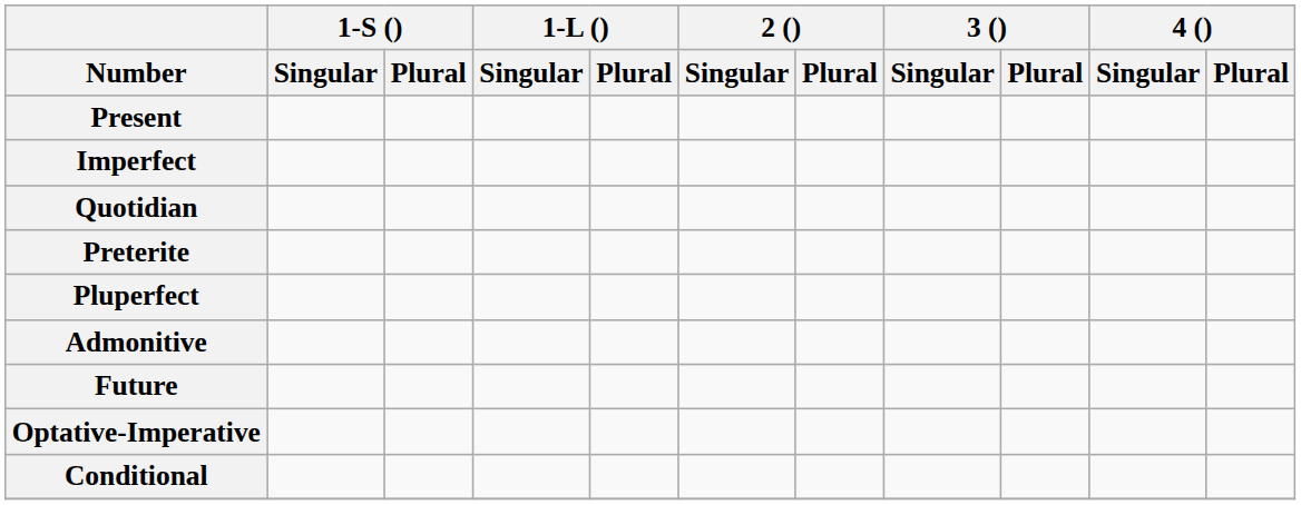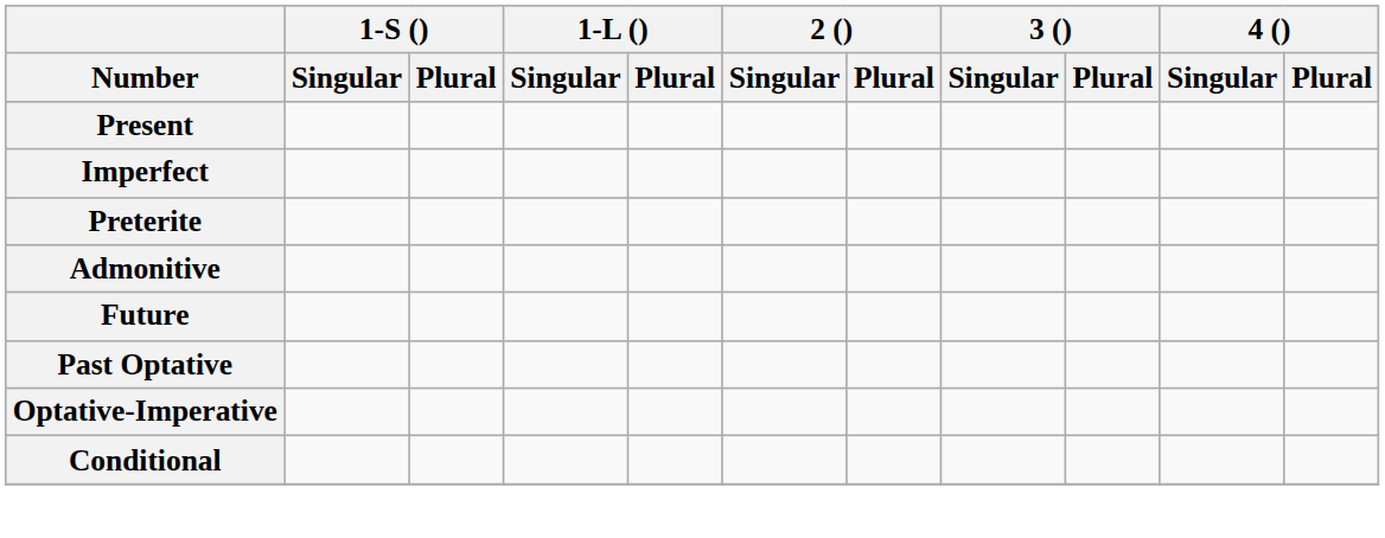 <table class="wikitable" style="text-align: center;">
 <tr>
 <th></th>
 <th colspan="2">1-S ()</th>
 <th colspan="2">1-L ()</th>
 <th colspan="2">2 ()</th>
 <th colspan="2">3 ()</th>
 <th colspan="2">4 ()</th>
 </tr>
 <tr>
 <th>Number</th>
 <th>Singular</th>
 <th>Plural</th>
 <th>Singular</th>
 <th>Plural</th>
 <th>Singular</th>
 <th>Plural</th>
 <th>Singular</th>
 <th>Plural</th>
 <th>Singular</th>
 <th>Plural</th>
 </tr>
 <tr>
 <th>Present</th>
 <td></td>
 <td></td>
 <td></td>
 <td></td>
 <td></td>
 <td></td>
 <td></td>
 <td></td>
 <td></td>
 <td></td>
 </tr>
 <tr>
 <th>Imperfect</th>
 <td></td>
 <td></td>
 <td></td>
 <td></td>
 <td></td>
 <td></td>
 <td></td>
 <td></td>
 <td></td>
 <td></td>
 </tr>
 <tr>
-<th>Quotidian</th>
-<td></td>
-<td></td>
-<td></td>
-<td></td>
-<td></td>
-<td></td>
-<td></td>
-<td></td>
-<td></td>
-<td></td>
-</tr>
-<tr>
 <th>Preterite</th>
-<td></td>
-<td></td>
-<td></td>
-<td></td>
-<td></td>
-<td></td>
-<td></td>
-<td></td>
-<td></td>
-<td></td>
-</tr>
-<tr>
-<th>Pluperfect</th>
 <td></td>
 <td></td>
 <td></td>
 <td></td>
 <td></td>
 <td></td>
 <td></td>
 <td></td>
 <td></td>
 <td></td>
 </tr>
 <tr>
 <th>Admonitive</th>
 <td></td>
 <td></td>
 <td></td>
 <td></td>
 <td></td>
 <td></td>
 <td></td>
 <td></td>
 <td></td>
 <td></td>
 </tr>
 <tr>
 <th>Future</th>
+<td></td>
+<td></td>
+<td></td>
+<td></td>
+<td></td>
+<td></td>
+<td></td>
+<td></td>
+<td></td>
+<td></td>
+</tr>
+<tr>
+<th>Past Optative</th>
 <td></td>
 <td></td>
 <td></td>
 <td></td>
 <td></td>
 <td></td>
 <td></td>
 <td></td>
 <td></td>
 <td></td>
 </tr>
 <tr>
 <th>Optative-Imperative</th>
 <td></td>
 <td></td>
 <td></td>
 <td></td>
 <td></td>
 <td></td>
 <td></td>
 <td></td>
 <td></td>
 <td></td>
 </tr>
 <tr>
 <th>Conditional</th>
 <td></td>
 <td></td>
 <td></td>
 <td></td>
 <td></td>
 <td></td>
 <td></td>
 <td></td>
 <td></td>
 <td></td>
 </tr>
 <tr>
 </tr>
 </table>
